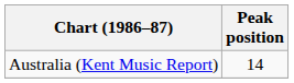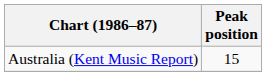 <table class="wikitable">
 <tr>
 <th>Chart (1986–87)</th>
 <th>Peak<br>position</th>
 </tr>
 <tr>
 <td>Australia (<a href='#'>Kent Music Report</a>)</td>
-<td align="center">14</td>
+<td align="center">15</td>
 </tr>
 <tr>
 </tr>
 </table>
